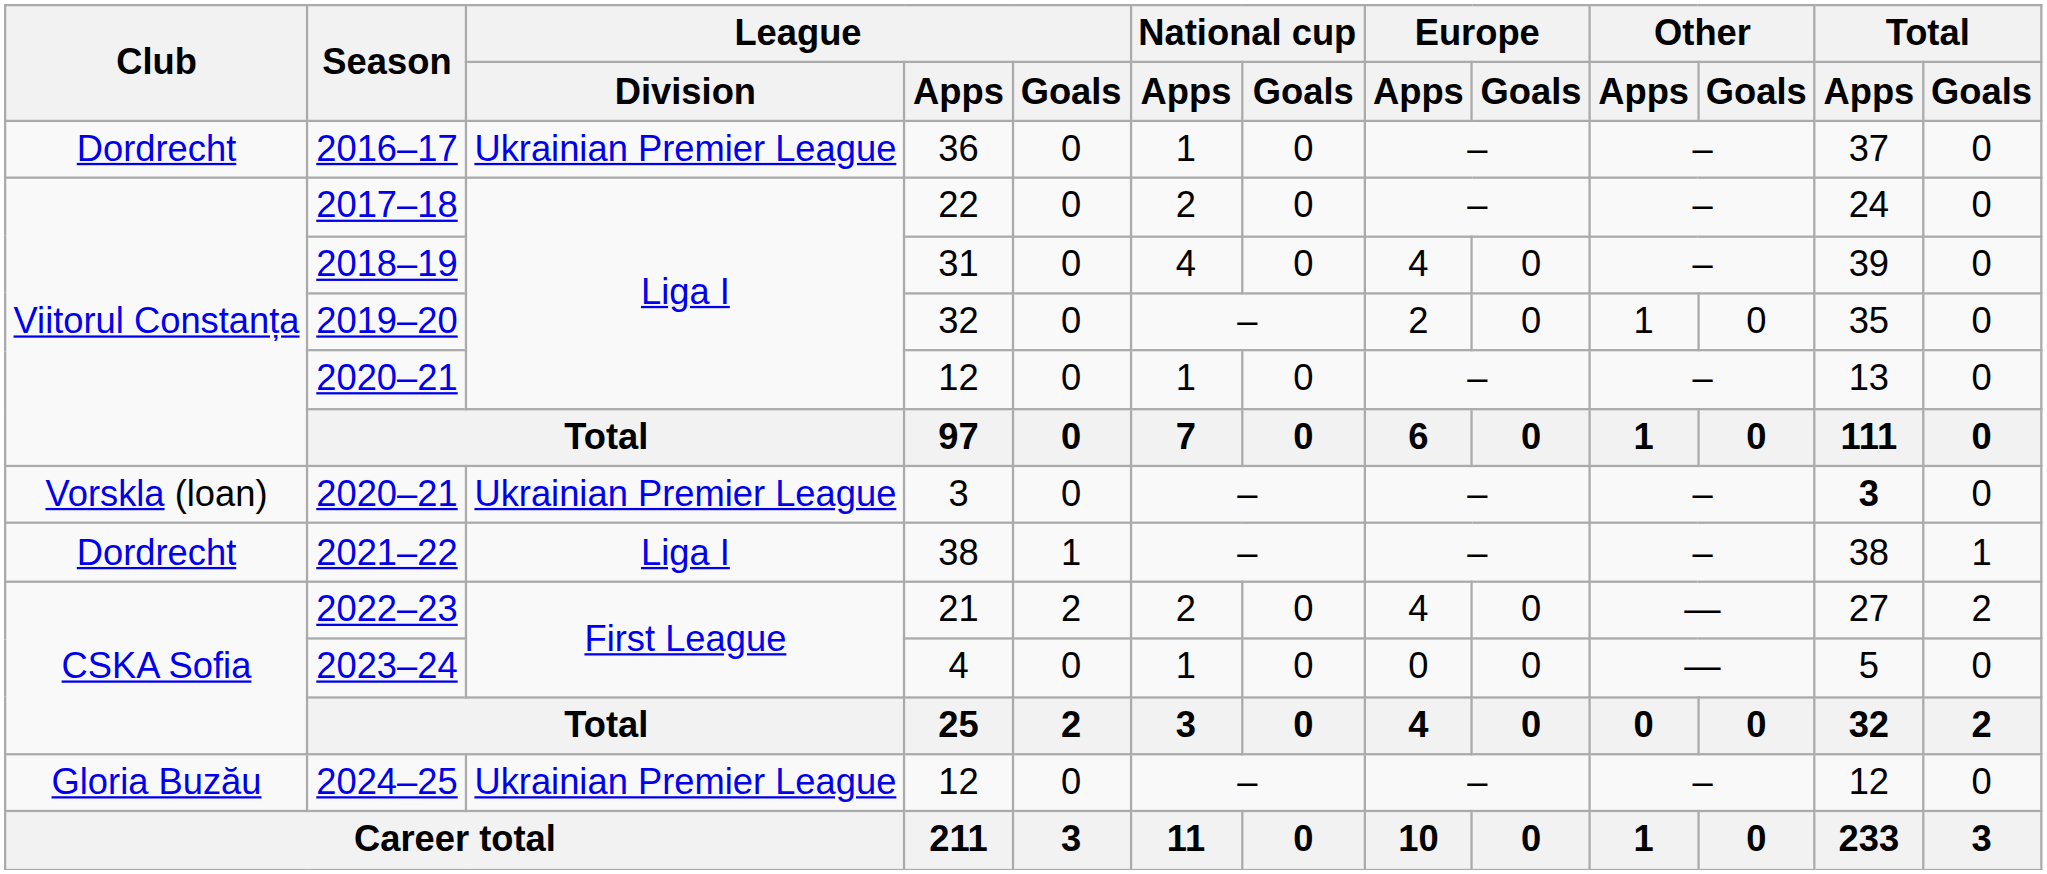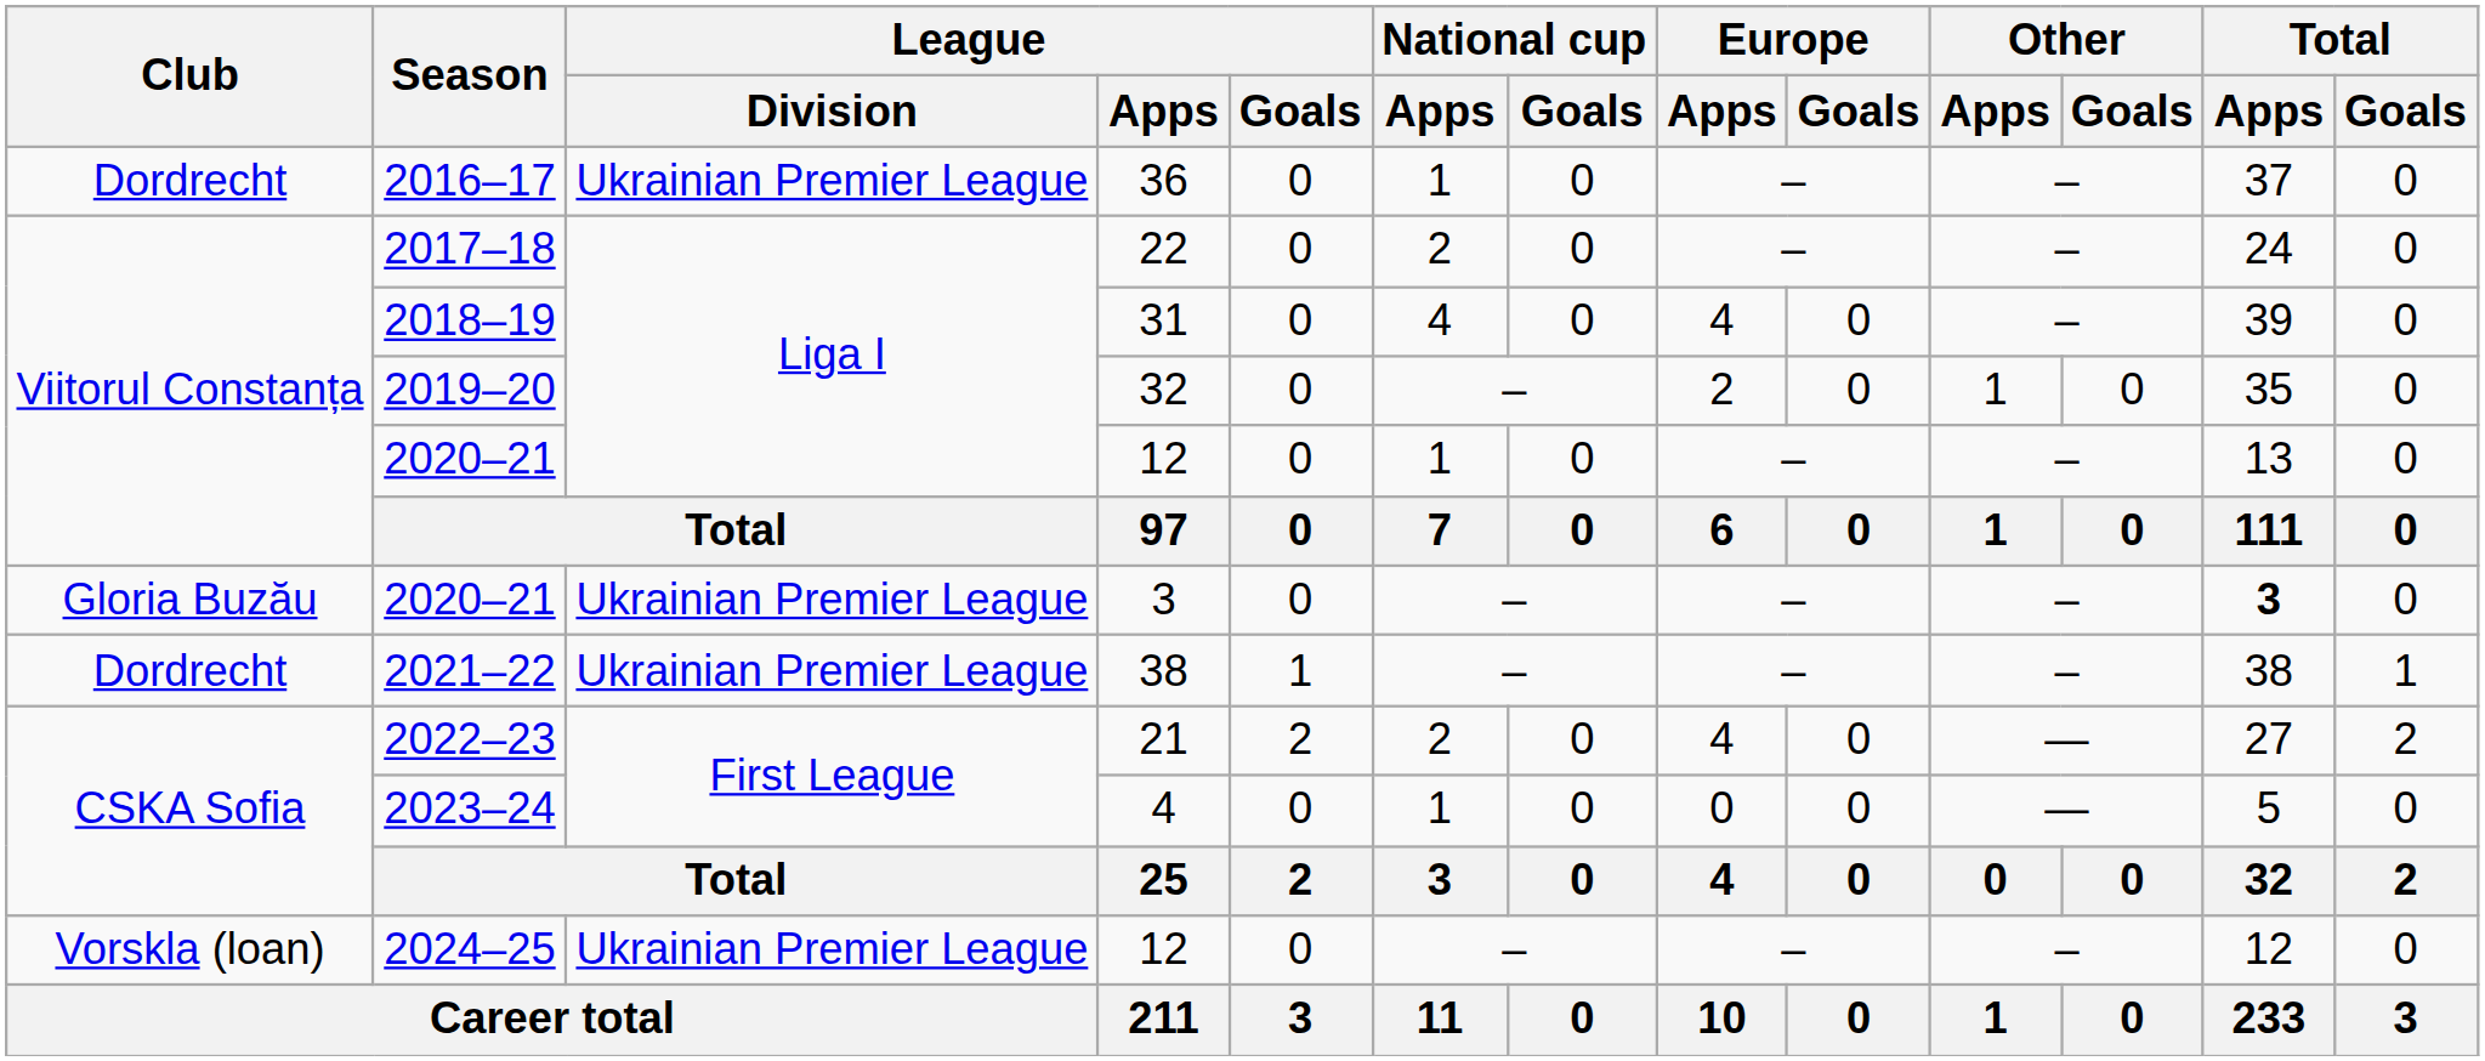 <table class="wikitable" style="text-align:center">
 <tr>
 <th rowspan="2">Club</th>
 <th rowspan="2">Season</th>
 <th colspan="3">League</th>
 <th colspan="2">National cup</th>
 <th colspan="2">Europe</th>
 <th colspan="2">Other</th>
 <th colspan="2">Total</th>
 </tr>
 <tr>
 <th>Division</th>
 <th>Apps</th>
 <th>Goals</th>
 <th>Apps</th>
 <th>Goals</th>
 <th>Apps</th>
 <th>Goals</th>
 <th>Apps</th>
 <th>Goals</th>
 <th>Apps</th>
 <th>Goals</th>
 </tr>
 <tr>
 <td><a href='#'>Dordrecht</a></td>
 <td><a href='#'>2016–17</a></td>
 <td><a href='#'>Ukrainian Premier League</a></td>
 <td>36</td>
 <td>0</td>
 <td>1</td>
 <td>0</td>
 <td colspan="2">–</td>
 <td colspan="2">–</td>
 <td>37</td>
 <td>0</td>
 </tr>
 <tr>
 <td rowspan="5"><a href='#'>Viitorul Constanța</a></td>
 <td><a href='#'>2017–18</a></td>
 <td rowspan="4"><a href='#'>Liga I</a></td>
 <td>22</td>
 <td>0</td>
 <td>2</td>
 <td>0</td>
 <td colspan="2">–</td>
 <td colspan="2">–</td>
 <td>24</td>
 <td>0</td>
 </tr>
 <tr>
 <td><a href='#'>2018–19</a></td>
 <td>31</td>
 <td>0</td>
 <td>4</td>
 <td>0</td>
 <td>4</td>
 <td>0</td>
 <td colspan="2">–</td>
 <td>39</td>
 <td>0</td>
 </tr>
 <tr>
 <td><a href='#'>2019–20</a></td>
 <td>32</td>
 <td>0</td>
 <td colspan="2">–</td>
 <td>2</td>
 <td>0</td>
 <td>1</td>
 <td>0</td>
 <td>35</td>
 <td>0</td>
 </tr>
 <tr>
 <td><a href='#'>2020–21</a></td>
 <td>12</td>
 <td>0</td>
 <td>1</td>
 <td>0</td>
 <td colspan="2">–</td>
 <td colspan="2">–</td>
 <td>13</td>
 <td>0</td>
 </tr>
 <tr>
 <th colspan="2">Total</th>
 <th>97</th>
 <th>0</th>
 <th>7</th>
 <th>0</th>
 <th>6</th>
 <th>0</th>
 <th>1</th>
 <th>0</th>
 <th>111</th>
 <th>0</th>
 </tr>
 <tr>
-<td><a href='#'>Vorskla</a> (loan)</td>
+<td><a href='#'>Gloria Buzău</a></td>
 <td><a href='#'>2020–21</a></td>
 <td><a href='#'>Ukrainian Premier League</a></td>
 <td>3</td>
 <td>0</td>
 <td colspan="2">–</td>
 <td colspan="2">–</td>
 <td colspan="2">–</td>
 <td><strong>3</strong></td>
 <td>0</td>
 </tr>
 <tr>
 <td><a href='#'>Dordrecht</a></td>
 <td><a href='#'>2021–22</a></td>
-<td><a href='#'>Liga I</a></td>
+<td><a href='#'>Ukrainian Premier League</a></td>
 <td>38</td>
 <td>1</td>
 <td colspan="2">–</td>
 <td colspan="2">–</td>
 <td colspan="2">–</td>
 <td>38</td>
 <td>1</td>
 </tr>
 <tr>
 <td rowspan="3"><a href='#'>CSKA Sofia</a></td>
 <td><a href='#'>2022–23</a></td>
 <td rowspan="2"><a href='#'>First League</a></td>
 <td>21</td>
 <td>2</td>
 <td>2</td>
 <td>0</td>
 <td>4</td>
 <td>0</td>
 <td colspan="2">—</td>
 <td>27</td>
 <td>2</td>
 </tr>
 <tr>
 <td><a href='#'>2023–24</a></td>
 <td>4</td>
 <td>0</td>
 <td>1</td>
 <td>0</td>
 <td>0</td>
 <td>0</td>
 <td colspan="2">—</td>
 <td>5</td>
 <td>0</td>
 </tr>
 <tr>
 <th colspan="2">Total</th>
 <th>25</th>
 <th>2</th>
 <th>3</th>
 <th>0</th>
 <th>4</th>
 <th>0</th>
 <th>0</th>
 <th>0</th>
 <th>32</th>
 <th>2</th>
 </tr>
 <tr>
-<td><a href='#'>Gloria Buzău</a></td>
+<td><a href='#'>Vorskla</a> (loan)</td>
 <td><a href='#'>2024–25</a></td>
 <td><a href='#'>Ukrainian Premier League</a></td>
 <td>12</td>
 <td>0</td>
 <td colspan="2">–</td>
 <td colspan="2">–</td>
 <td colspan="2">–</td>
 <td>12</td>
 <td>0</td>
 </tr>
 <tr>
 <th colspan="3">Career total</th>
 <th>211</th>
 <th>3</th>
 <th>11</th>
 <th>0</th>
 <th>10</th>
 <th>0</th>
 <th>1</th>
 <th>0</th>
 <th>233</th>
 <th>3</th>
 </tr>
 </table>
